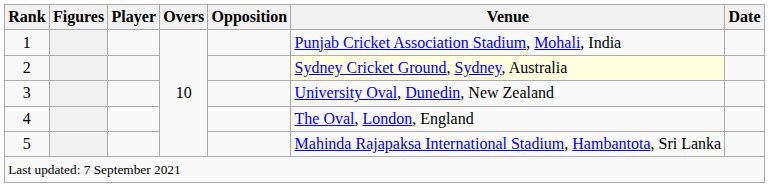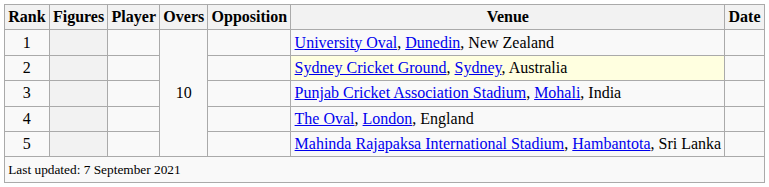 <table class="wikitable plainrowheaders sortable">
 <tr>
 <th scope=col>Rank</th>
 <th scope=col>Figures</th>
 <th scope=col>Player</th>
 <th scope=col>Overs</th>
 <th scope=col>Opposition</th>
 <th scope=col>Venue</th>
 <th scope=col>Date</th>
 </tr>
 <tr>
 <td align=center>1</td>
 <th scope=row style=text-align:center;></th>
 <td></td>
 <td align=center rowspan=5>10</td>
 <td></td>
-<td><a href='#'>Punjab Cricket Association Stadium</a>, <a href='#'>Mohali</a>, India</td>
+<td><a href='#'>University Oval</a>, <a href='#'>Dunedin</a>, New Zealand</td>
 <td></td>
 </tr>
 <tr>
 <td align=center>2</td>
 <th scope=row style=text-align:center;></th>
 <td></td>
 <td></td>
 <td style="background: lightyellow;"><a href='#'>Sydney Cricket Ground</a>, <a href='#'>Sydney</a>, Australia</td>
 <td></td>
 </tr>
 <tr>
 <td align=center>3</td>
 <th scope=row style=text-align:center;></th>
 <td></td>
 <td></td>
-<td><a href='#'>University Oval</a>, <a href='#'>Dunedin</a>, New Zealand</td>
+<td><a href='#'>Punjab Cricket Association Stadium</a>, <a href='#'>Mohali</a>, India</td>
 <td></td>
 </tr>
 <tr>
 <td align=center>4</td>
 <th scope=row style=text-align:center;></th>
 <td></td>
 <td></td>
 <td><a href='#'>The Oval</a>, <a href='#'>London</a>, England</td>
 <td> </td>
 </tr>
 <tr>
 <td align=center>5</td>
 <th scope=row style=text-align:center;></th>
 <td></td>
 <td></td>
 <td><a href='#'>Mahinda Rajapaksa International Stadium</a>, <a href='#'>Hambantota</a>, Sri Lanka</td>
 <td></td>
 </tr>
 <tr>
 </tr>
 <tr class=sortbottom>
 <td colspan=7><small>Last updated: 7 September 2021</small></td>
 </tr>
 </table>
